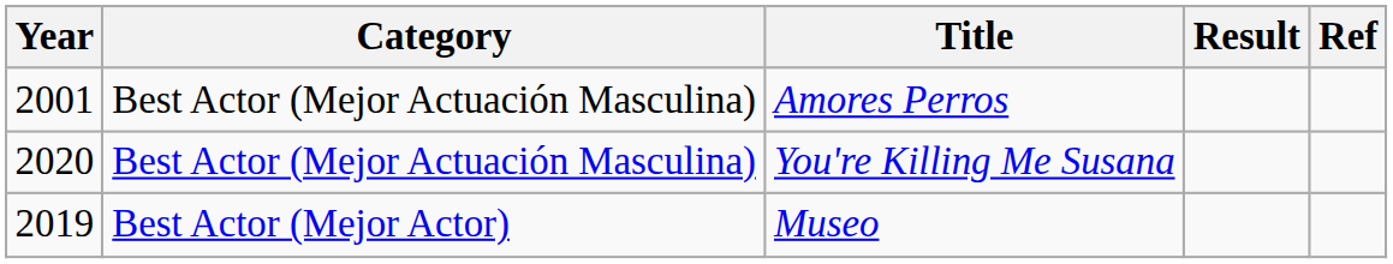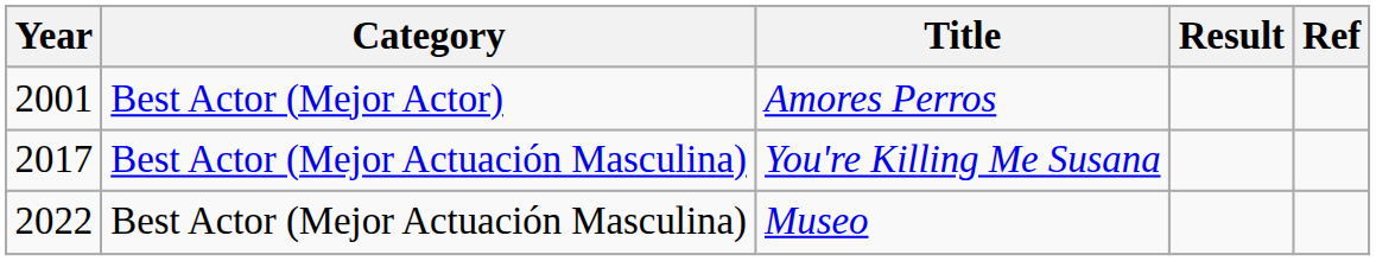 <table class="wikitable">
 <tr>
 <th>Year</th>
 <th>Category</th>
 <th>Title</th>
 <th>Result</th>
 <th>Ref</th>
 </tr>
 <tr>
 <td>2001</td>
-<td>Best Actor (Mejor Actuación Masculina)</td>
+<td><a href='#'>Best Actor (Mejor Actor)</a></td>
 <td><em><a href='#'>Amores Perros</a></em></td>
 <td></td>
 <td></td>
 </tr>
 <tr>
-<td>2020</td>
+<td>2017</td>
 <td><a href='#'>Best Actor (Mejor Actuación Masculina)</a></td>
 <td><em><a href='#'>You're Killing Me Susana</a></em></td>
 <td></td>
 <td></td>
 </tr>
 <tr>
-<td>2019</td>
-<td><a href='#'>Best Actor (Mejor Actor)</a></td>
+<td>2022</td>
+<td>Best Actor (Mejor Actuación Masculina)</td>
 <td><em><a href='#'>Museo</a></em></td>
 <td></td>
 <td></td>
 </tr>
 </table>
